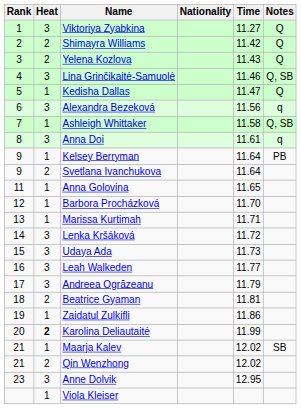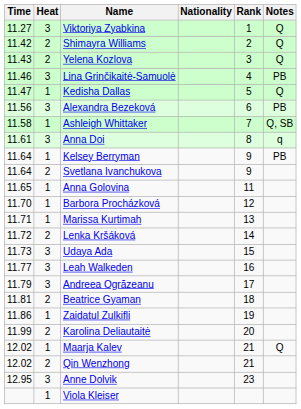 <table class="wikitable sortable" style="text-align:center">
 <tr>
-<th>Rank</th>
+<th>Time</th>
 <th>Heat</th>
 <th>Name</th>
 <th>Nationality</th>
-<th>Time</th>
+<th>Rank</th>
 <th>Notes</th>
 </tr>
 <tr bgcolor=ccffcc>
-<td>1</td>
+<td>11.27</td>
 <td>3</td>
 <td align=left><a href='#'>Viktoriya Zyabkina</a></td>
 <td align=left></td>
-<td>11.27</td>
+<td>1</td>
 <td>Q</td>
 </tr>
 <tr bgcolor=ccffcc>
-<td>2</td>
+<td>11.42</td>
 <td>2</td>
 <td align=left><a href='#'>Shimayra Williams</a></td>
 <td align=left></td>
-<td>11.42</td>
+<td>2</td>
 <td>Q</td>
 </tr>
 <tr bgcolor=ccffcc>
-<td>3</td>
+<td>11.43</td>
 <td>2</td>
 <td align=left><a href='#'>Yelena Kozlova</a></td>
 <td align=left></td>
-<td>11.43</td>
+<td>3</td>
 <td>Q</td>
 </tr>
 <tr bgcolor=ccffcc>
-<td>4</td>
+<td>11.46</td>
 <td>3</td>
 <td align=left><a href='#'>Lina Grinčikaitė-Samuolė</a></td>
 <td align=left></td>
-<td>11.46</td>
-<td>Q, SB</td>
+<td>4</td>
+<td>PB</td>
 </tr>
 <tr bgcolor=ccffcc>
-<td>5</td>
+<td>11.47</td>
 <td>1</td>
 <td align=left><a href='#'>Kedisha Dallas</a></td>
 <td align=left></td>
-<td>11.47</td>
+<td>5</td>
 <td>Q</td>
 </tr>
 <tr bgcolor=ddffdd>
-<td>6</td>
+<td>11.56</td>
 <td>3</td>
 <td align=left><a href='#'>Alexandra Bezeková</a></td>
 <td align=left></td>
-<td>11.56</td>
-<td>q</td>
+<td>6</td>
+<td>PB</td>
 </tr>
 <tr bgcolor=ccffcc>
-<td>7</td>
+<td>11.58</td>
 <td>1</td>
 <td align=left><a href='#'>Ashleigh Whittaker</a></td>
 <td align=left></td>
-<td>11.58</td>
+<td>7</td>
 <td>Q, SB</td>
 </tr>
 <tr bgcolor=ddffdd>
-<td>8</td>
+<td>11.61</td>
 <td>3</td>
 <td align=left><a href='#'>Anna Doi</a></td>
 <td align=left></td>
-<td>11.61</td>
+<td>8</td>
 <td>q</td>
 </tr>
 <tr>
-<td>9</td>
+<td>11.64</td>
 <td>1</td>
 <td align=left><a href='#'>Kelsey Berryman</a></td>
 <td align=left></td>
-<td>11.64</td>
+<td>9</td>
 <td>PB</td>
 </tr>
 <tr>
-<td>9</td>
+<td>11.64</td>
 <td>2</td>
 <td align=left><a href='#'>Svetlana Ivanchukova</a></td>
 <td align=left></td>
-<td>11.64</td>
+<td>9</td>
 <td></td>
 </tr>
 <tr>
-<td>11</td>
+<td>11.65</td>
 <td>1</td>
 <td align=left><a href='#'>Anna Golovina</a></td>
 <td align=left></td>
-<td>11.65</td>
+<td>11</td>
 <td></td>
 </tr>
 <tr>
-<td>12</td>
+<td>11.70</td>
 <td>1</td>
 <td align=left><a href='#'>Barbora Procházková</a></td>
 <td align=left></td>
-<td>11.70</td>
+<td>12</td>
 <td></td>
 </tr>
 <tr>
-<td>13</td>
+<td>11.71</td>
 <td>1</td>
 <td align=left><a href='#'>Marissa Kurtimah</a></td>
 <td align=left></td>
-<td>11.71</td>
+<td>13</td>
 <td></td>
 </tr>
 <tr>
-<td>14</td>
-<td>3</td>
+<td>11.72</td>
+<td>2</td>
 <td align=left><a href='#'>Lenka Kršáková</a></td>
 <td align=left></td>
-<td>11.72</td>
+<td>14</td>
 <td></td>
 </tr>
 <tr>
-<td>15</td>
+<td>11.73</td>
 <td>3</td>
 <td align=left><a href='#'>Udaya Ada</a></td>
 <td align=left></td>
-<td>11.73</td>
+<td>15</td>
 <td></td>
 </tr>
 <tr>
-<td>16</td>
+<td>11.77</td>
 <td>3</td>
 <td align=left><a href='#'>Leah Walkeden</a></td>
 <td align=left></td>
-<td>11.77</td>
+<td>16</td>
 <td></td>
 </tr>
 <tr>
-<td>17</td>
+<td>11.79</td>
 <td>3</td>
 <td align=left><a href='#'>Andreea Ogrăzeanu</a></td>
 <td align=left></td>
-<td>11.79</td>
+<td>17</td>
 <td></td>
 </tr>
 <tr>
-<td>18</td>
+<td>11.81</td>
 <td>2</td>
 <td align=left><a href='#'>Beatrice Gyaman</a></td>
 <td align=left></td>
-<td>11.81</td>
+<td>18</td>
 <td></td>
 </tr>
 <tr>
-<td>19</td>
+<td>11.86</td>
 <td>1</td>
 <td align=left><a href='#'>Zaidatul Zulkifli</a></td>
 <td align=left></td>
-<td>11.86</td>
+<td>19</td>
 <td></td>
 </tr>
 <tr>
-<td>20</td>
-<td><strong>2</strong></td>
+<td>11.99</td>
+<td>2</td>
 <td align=left><a href='#'>Karolina Deliautaitė</a></td>
 <td align=left></td>
-<td>11.99</td>
+<td>20</td>
 <td></td>
 </tr>
 <tr>
-<td>21</td>
+<td>12.02</td>
 <td>1</td>
 <td align=left><a href='#'>Maarja Kalev</a></td>
 <td align=left></td>
-<td>12.02</td>
-<td>SB</td>
+<td>21</td>
+<td>Q</td>
 </tr>
 <tr>
-<td>21</td>
+<td>12.02</td>
 <td>2</td>
 <td align=left><a href='#'>Qin Wenzhong</a></td>
 <td align=left></td>
-<td>12.02</td>
+<td>21</td>
 <td></td>
 </tr>
 <tr>
-<td>23</td>
+<td>12.95</td>
 <td>3</td>
 <td align=left><a href='#'>Anne Dolvik</a></td>
 <td align=left></td>
-<td>12.95</td>
+<td>23</td>
 <td></td>
 </tr>
 <tr>
 <td></td>
 <td>1</td>
 <td align=left><a href='#'>Viola Kleiser</a></td>
 <td align=left></td>
 <td></td>
 <td></td>
 </tr>
 </table>
